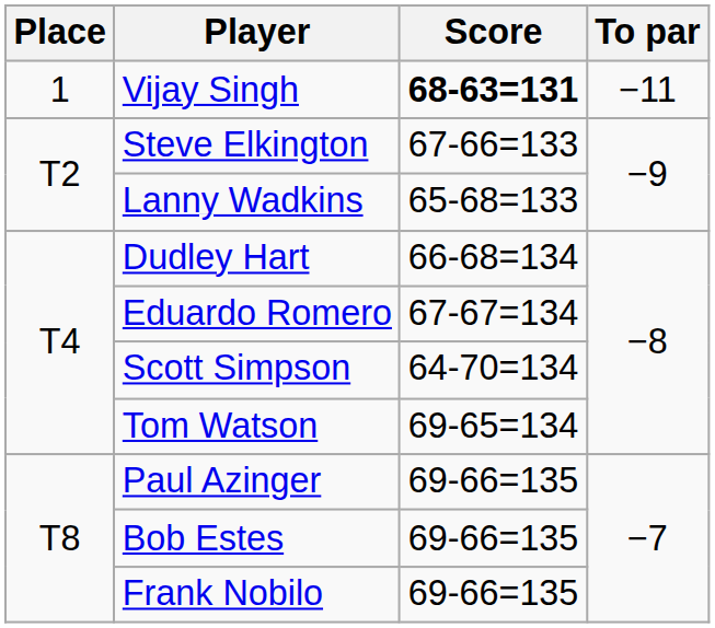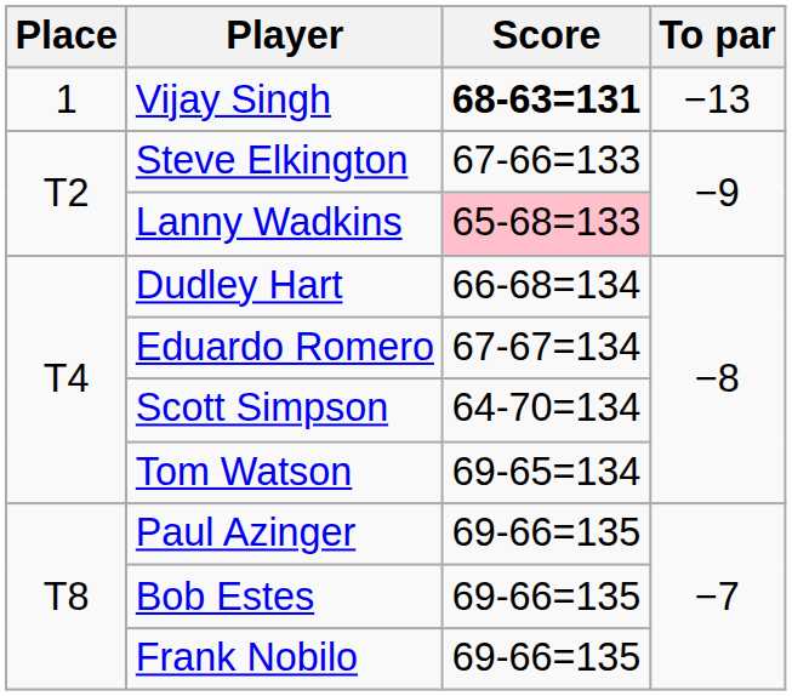 <table class="wikitable">
 <tr>
 <th>Place</th>
 <th>Player</th>
 <th>Score</th>
 <th>To par</th>
 </tr>
 <tr>
 <td align=center>1</td>
 <td> <a href='#'>Vijay Singh</a></td>
 <td align=center><strong>68-63=131</strong></td>
-<td align=center>−11</td>
+<td align=center>−13</td>
 </tr>
 <tr>
 <td rowspan="2" align=center>T2</td>
 <td> <a href='#'>Steve Elkington</a></td>
 <td align=center>67-66=133</td>
 <td rowspan="2" align=center>−9</td>
 </tr>
 <tr>
 <td> <a href='#'>Lanny Wadkins</a></td>
-<td align=center>65-68=133</td>
+<td align=center style="background: pink;">65-68=133</td>
 </tr>
 <tr>
 <td rowspan="4" align=center>T4</td>
 <td> <a href='#'>Dudley Hart</a></td>
 <td align=center>66-68=134</td>
 <td rowspan="4" align=center>−8</td>
 </tr>
 <tr>
 <td> <a href='#'>Eduardo Romero</a></td>
 <td align=center>67-67=134</td>
 </tr>
 <tr>
 <td> <a href='#'>Scott Simpson</a></td>
 <td align=center>64-70=134</td>
 </tr>
 <tr>
 <td> <a href='#'>Tom Watson</a></td>
 <td align=center>69-65=134</td>
 </tr>
 <tr>
 <td rowspan="3" align=center>T8</td>
 <td> <a href='#'>Paul Azinger</a></td>
 <td align=center>69-66=135</td>
 <td rowspan="3" align=center>−7</td>
 </tr>
 <tr>
 <td> <a href='#'>Bob Estes</a></td>
 <td align=center>69-66=135</td>
 </tr>
 <tr>
 <td> <a href='#'>Frank Nobilo</a></td>
 <td align=center>69-66=135</td>
 </tr>
 </table>
